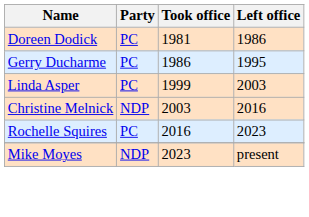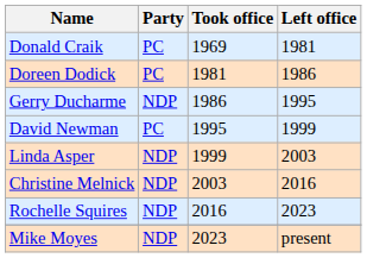 <table class="wikitable">
 <tr>
 <th>Name</th>
 <th>Party</th>
 <th>Took office</th>
 <th>Left office</th>
+</tr>
+<tr bgcolor=#DDEEFF>
+<td><a href='#'>Donald Craik</a></td>
+<td><a href='#'>PC</a></td>
+<td>1969</td>
+<td>1981</td>
 </tr>
 <tr bgcolor=#FFE1C4>
 <td><a href='#'>Doreen Dodick</a></td>
 <td><a href='#'>PC</a></td>
 <td>1981</td>
 <td>1986</td>
 </tr>
 <tr bgcolor=#DDEEFF>
 <td><a href='#'>Gerry Ducharme</a></td>
-<td><a href='#'>PC</a></td>
+<td><a href='#'>NDP</a></td>
 <td>1986</td>
 <td>1995</td>
 </tr>
+<tr bgcolor=#DDEEFF>
+<td><a href='#'>David Newman</a></td>
+<td><a href='#'>PC</a></td>
+<td>1995</td>
+<td>1999</td>
+</tr>
 <tr bgcolor=#FFE1C4>
 <td><a href='#'>Linda Asper</a></td>
-<td><a href='#'>PC</a></td>
+<td><a href='#'>NDP</a></td>
 <td>1999</td>
 <td>2003</td>
 </tr>
 <tr bgcolor=#FFE1C4>
 <td><a href='#'>Christine Melnick</a></td>
 <td><a href='#'>NDP</a></td>
 <td>2003</td>
 <td>2016</td>
 </tr>
 <tr bgcolor=#DDEEFF>
 <td><a href='#'>Rochelle Squires</a></td>
-<td><a href='#'>PC</a></td>
+<td><a href='#'>NDP</a></td>
 <td>2016</td>
 <td>2023</td>
 </tr>
 <tr>
 </tr>
 <tr bgcolor=#FFE1C4>
 <td><a href='#'>Mike Moyes</a></td>
 <td><a href='#'>NDP</a></td>
 <td>2023</td>
 <td>present</td>
 </tr>
 </table>
